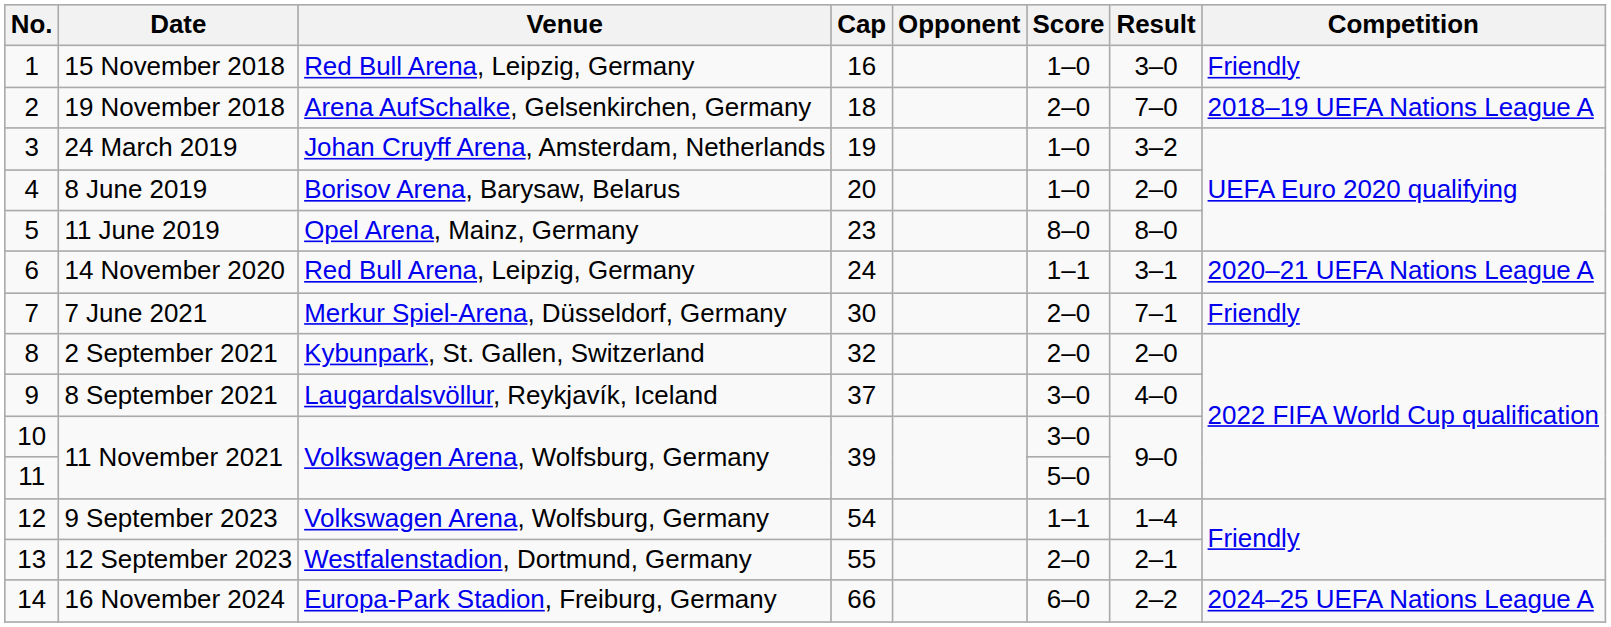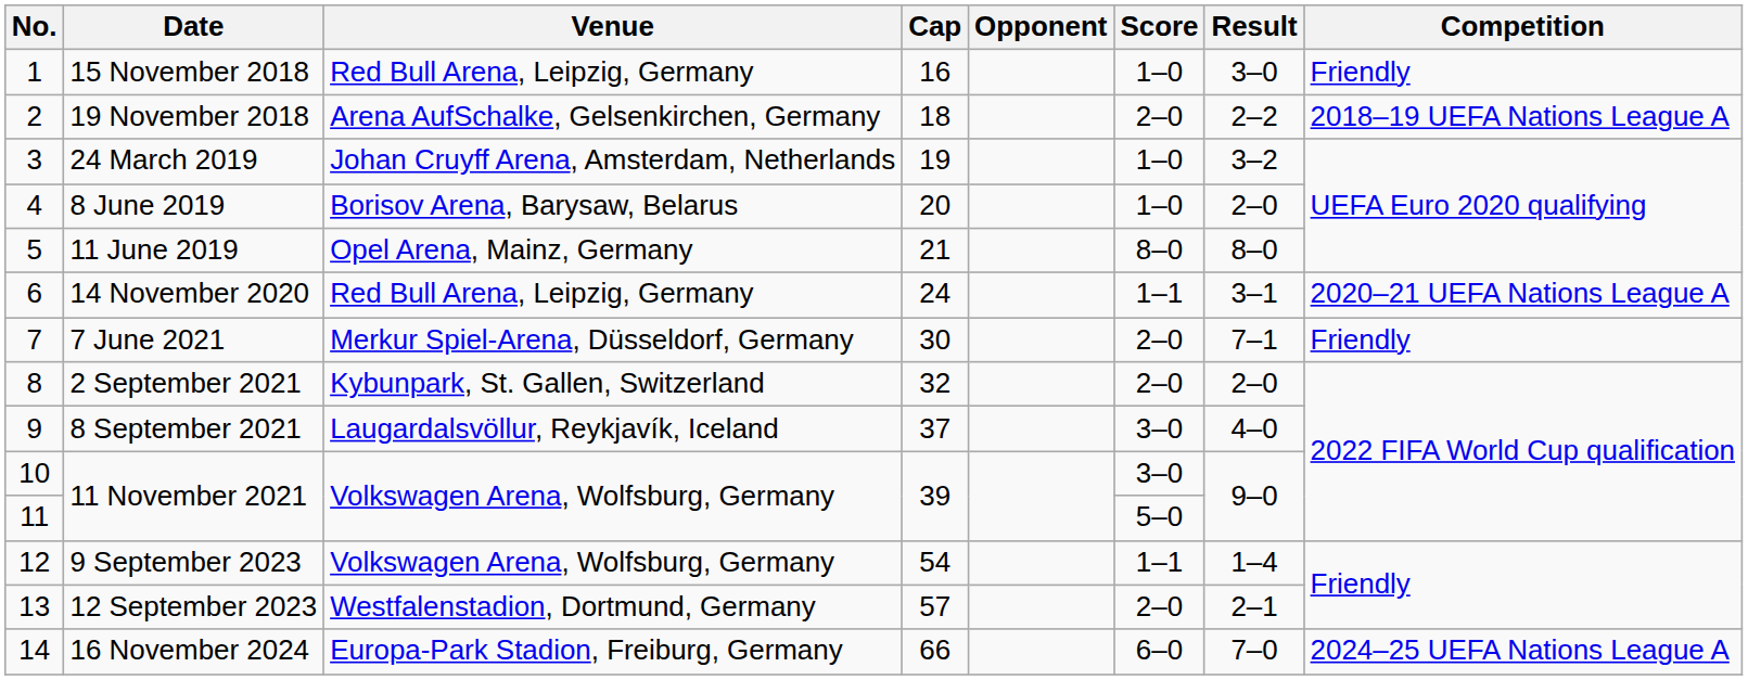 <table class="wikitable sortable">
 <tr>
 <th>No.</th>
 <th>Date</th>
 <th>Venue</th>
 <th>Cap</th>
 <th>Opponent</th>
 <th>Score</th>
 <th>Result</th>
 <th>Competition</th>
 </tr>
 <tr>
 <td align=center>1</td>
 <td>15 November 2018</td>
 <td><a href='#'>Red Bull Arena</a>, Leipzig, Germany</td>
 <td align=center>16</td>
 <td></td>
 <td align=center>1–0</td>
 <td align=center>3–0</td>
 <td><a href='#'>Friendly</a></td>
 </tr>
 <tr>
 <td align=center>2</td>
 <td>19 November 2018</td>
 <td><a href='#'>Arena AufSchalke</a>, Gelsenkirchen, Germany</td>
 <td align=center>18</td>
 <td></td>
 <td align=center>2–0</td>
-<td align=center>7–0</td>
+<td align=center>2–2</td>
 <td><a href='#'>2018–19 UEFA Nations League A</a></td>
 </tr>
 <tr>
 <td align=center>3</td>
 <td>24 March 2019</td>
 <td><a href='#'>Johan Cruyff Arena</a>, Amsterdam, Netherlands</td>
 <td align=center>19</td>
 <td></td>
 <td align=center>1–0</td>
 <td align=center>3–2</td>
 <td rowspan="3"><a href='#'>UEFA Euro 2020 qualifying</a></td>
 </tr>
 <tr>
 <td align=center>4</td>
 <td>8 June 2019</td>
 <td><a href='#'>Borisov Arena</a>, Barysaw, Belarus</td>
 <td align=center>20</td>
 <td></td>
 <td align=center>1–0</td>
 <td align=center>2–0</td>
 </tr>
 <tr>
 <td align=center>5</td>
 <td>11 June 2019</td>
 <td><a href='#'>Opel Arena</a>, Mainz, Germany</td>
-<td align=center>23</td>
+<td align=center>21</td>
 <td></td>
 <td align=center>8–0</td>
 <td align=center>8–0</td>
 </tr>
 <tr>
 <td align=center>6</td>
 <td>14 November 2020</td>
 <td><a href='#'>Red Bull Arena</a>, Leipzig, Germany</td>
 <td align=center>24</td>
 <td></td>
 <td align=center>1–1</td>
 <td align=center>3–1</td>
 <td><a href='#'>2020–21 UEFA Nations League A</a></td>
 </tr>
 <tr>
 <td align=center>7</td>
 <td>7 June 2021</td>
 <td><a href='#'>Merkur Spiel-Arena</a>, Düsseldorf, Germany</td>
 <td align=center>30</td>
 <td></td>
 <td align=center>2–0</td>
 <td align=center>7–1</td>
 <td><a href='#'>Friendly</a></td>
 </tr>
 <tr>
 <td align=center>8</td>
 <td>2 September 2021</td>
 <td><a href='#'>Kybunpark</a>, St. Gallen, Switzerland</td>
 <td align=center>32</td>
 <td></td>
 <td align=center>2–0</td>
 <td align=center>2–0</td>
 <td rowspan="4"><a href='#'>2022 FIFA World Cup qualification</a></td>
 </tr>
 <tr>
 <td align=center>9</td>
 <td>8 September 2021</td>
 <td><a href='#'>Laugardalsvöllur</a>, Reykjavík, Iceland</td>
 <td align=center>37</td>
 <td></td>
 <td align=center>3–0</td>
 <td align=center>4–0</td>
 </tr>
 <tr>
 <td align=center>10</td>
 <td rowspan="2">11 November 2021</td>
 <td rowspan="2"><a href='#'>Volkswagen Arena</a>, Wolfsburg, Germany</td>
 <td rowspan="2" align="center">39</td>
 <td rowspan="2"></td>
 <td align=center>3–0</td>
 <td rowspan="2" align="center">9–0</td>
 </tr>
 <tr>
 <td align=center>11</td>
 <td align="center">5–0</td>
 </tr>
 <tr>
 <td align=center>12</td>
 <td>9 September 2023</td>
 <td><a href='#'>Volkswagen Arena</a>, Wolfsburg, Germany</td>
 <td align=center>54</td>
 <td></td>
 <td align=center>1–1</td>
 <td align=center>1–4</td>
 <td rowspan="2"><a href='#'>Friendly</a></td>
 </tr>
 <tr>
 <td align=center>13</td>
 <td>12 September 2023</td>
 <td><a href='#'>Westfalenstadion</a>, Dortmund, Germany</td>
-<td align=center>55</td>
+<td align=center>57</td>
 <td></td>
 <td align=center>2–0</td>
 <td align=center>2–1</td>
 </tr>
 <tr>
 <td align=center>14</td>
 <td>16 November 2024</td>
 <td><a href='#'>Europa-Park Stadion</a>, Freiburg, Germany</td>
 <td align=center>66</td>
 <td></td>
 <td align=center>6–0</td>
-<td align=center>2–2</td>
+<td align=center>7–0</td>
 <td><a href='#'>2024–25 UEFA Nations League A</a></td>
 </tr>
 </table>
